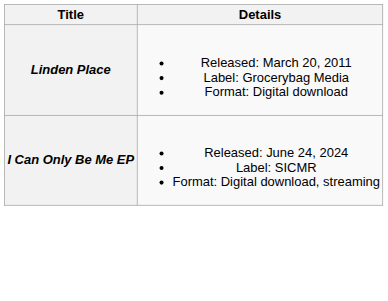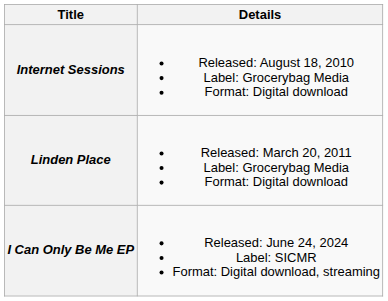 <table class="wikitable plainrowheaders" style="text-align:center;">
 <tr>
 <th scope="col">Title</th>
 <th scope="col">Details</th>
+</tr>
+<tr>
+<th scope="row"><em>Internet Sessions</em></th>
+<td><br><ul><li>Released: August 18, 2010</li><li>Label: Grocerybag Media</li><li>Format: Digital download</li></ul></td>
 </tr>
 <tr>
 <th scope="row"><em>Linden Place</em></th>
 <td><br><ul><li>Released: March 20, 2011</li><li>Label: Grocerybag Media</li><li>Format: Digital download</li></ul></td>
 </tr>
 <tr>
 <th scope="row"><em>I Can Only Be Me EP</em></th>
 <td><br><ul><li>Released: June 24, 2024</li><li>Label: SICMR</li><li>Format: Digital download, streaming</li></ul></td>
 </tr>
 </table>
